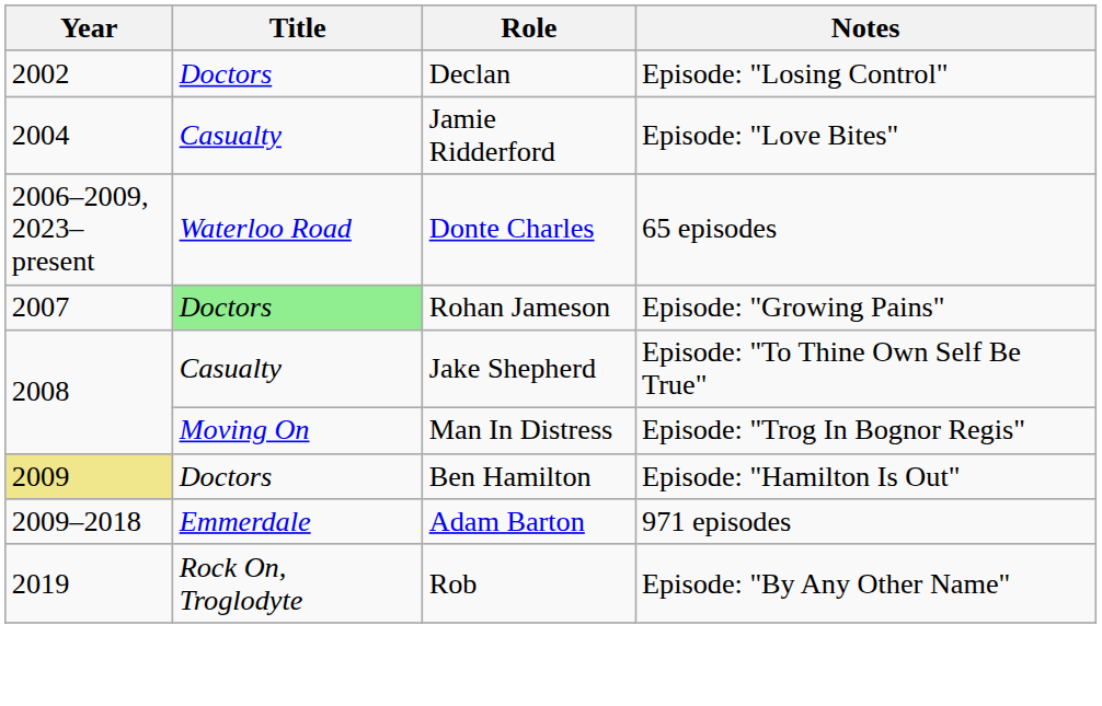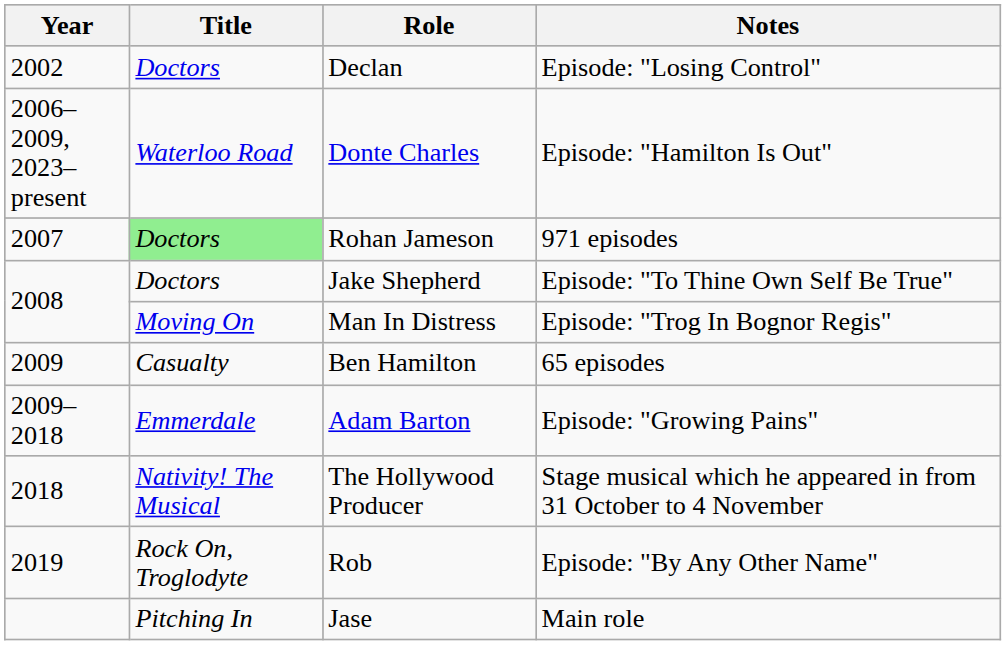 <table class="wikitable plainrowheaders">
 <tr>
 <th scope="col">Year</th>
 <th scope="col">Title</th>
 <th scope="col">Role</th>
 <th scope="col">Notes</th>
 </tr>
 <tr>
 <td>2002</td>
 <td><em><a href='#'>Doctors</a></em></td>
 <td>Declan</td>
 <td>Episode: "Losing Control"</td>
 </tr>
 <tr>
-<td>2004</td>
-<td><em><a href='#'>Casualty</a></em></td>
-<td>Jamie Ridderford</td>
-<td>Episode: "Love Bites"</td>
-</tr>
-<tr>
 <td>2006–2009,<br> 2023–present</td>
 <td><em><a href='#'>Waterloo Road</a></em></td>
 <td><a href='#'>Donte Charles</a></td>
-<td>65 episodes</td>
+<td>Episode: "Hamilton Is Out"</td>
 </tr>
 <tr>
 <td>2007</td>
 <td style="background: lightgreen;"><em>Doctors</em></td>
 <td>Rohan Jameson</td>
-<td>Episode: "Growing Pains"</td>
+<td>971 episodes</td>
 </tr>
 <tr>
 <td rowspan="2">2008</td>
-<td><em>Casualty</em></td>
+<td><em>Doctors</em></td>
 <td>Jake Shepherd</td>
 <td>Episode: "To Thine Own Self Be True"</td>
 </tr>
 <tr>
 <td><em><a href='#'>Moving On</a></em></td>
 <td>Man In Distress</td>
 <td>Episode: "Trog In Bognor Regis"</td>
 </tr>
 <tr>
-<td style="background: khaki;">2009</td>
-<td><em>Doctors</em></td>
+<td>2009</td>
+<td><em>Casualty</em></td>
 <td>Ben Hamilton</td>
-<td>Episode: "Hamilton Is Out"</td>
+<td>65 episodes</td>
 </tr>
 <tr>
 <td>2009–2018</td>
 <td><em><a href='#'>Emmerdale</a></em></td>
 <td><a href='#'>Adam Barton</a></td>
-<td>971 episodes</td>
+<td>Episode: "Growing Pains"</td>
+</tr>
+<tr>
+<td>2018</td>
+<td><em><a href='#'>Nativity! The Musical</a></em></td>
+<td>The Hollywood Producer</td>
+<td>Stage musical which he appeared in from 31 October to 4 November</td>
 </tr>
 <tr>
 <td>2019</td>
 <td><em>Rock On, Troglodyte</em></td>
 <td>Rob</td>
 <td>Episode: "By Any Other Name"</td>
 </tr>
+<tr>
+<td></td>
+<td><em>Pitching In</em></td>
+<td>Jase</td>
+<td>Main role</td>
+</tr>
 </table>
